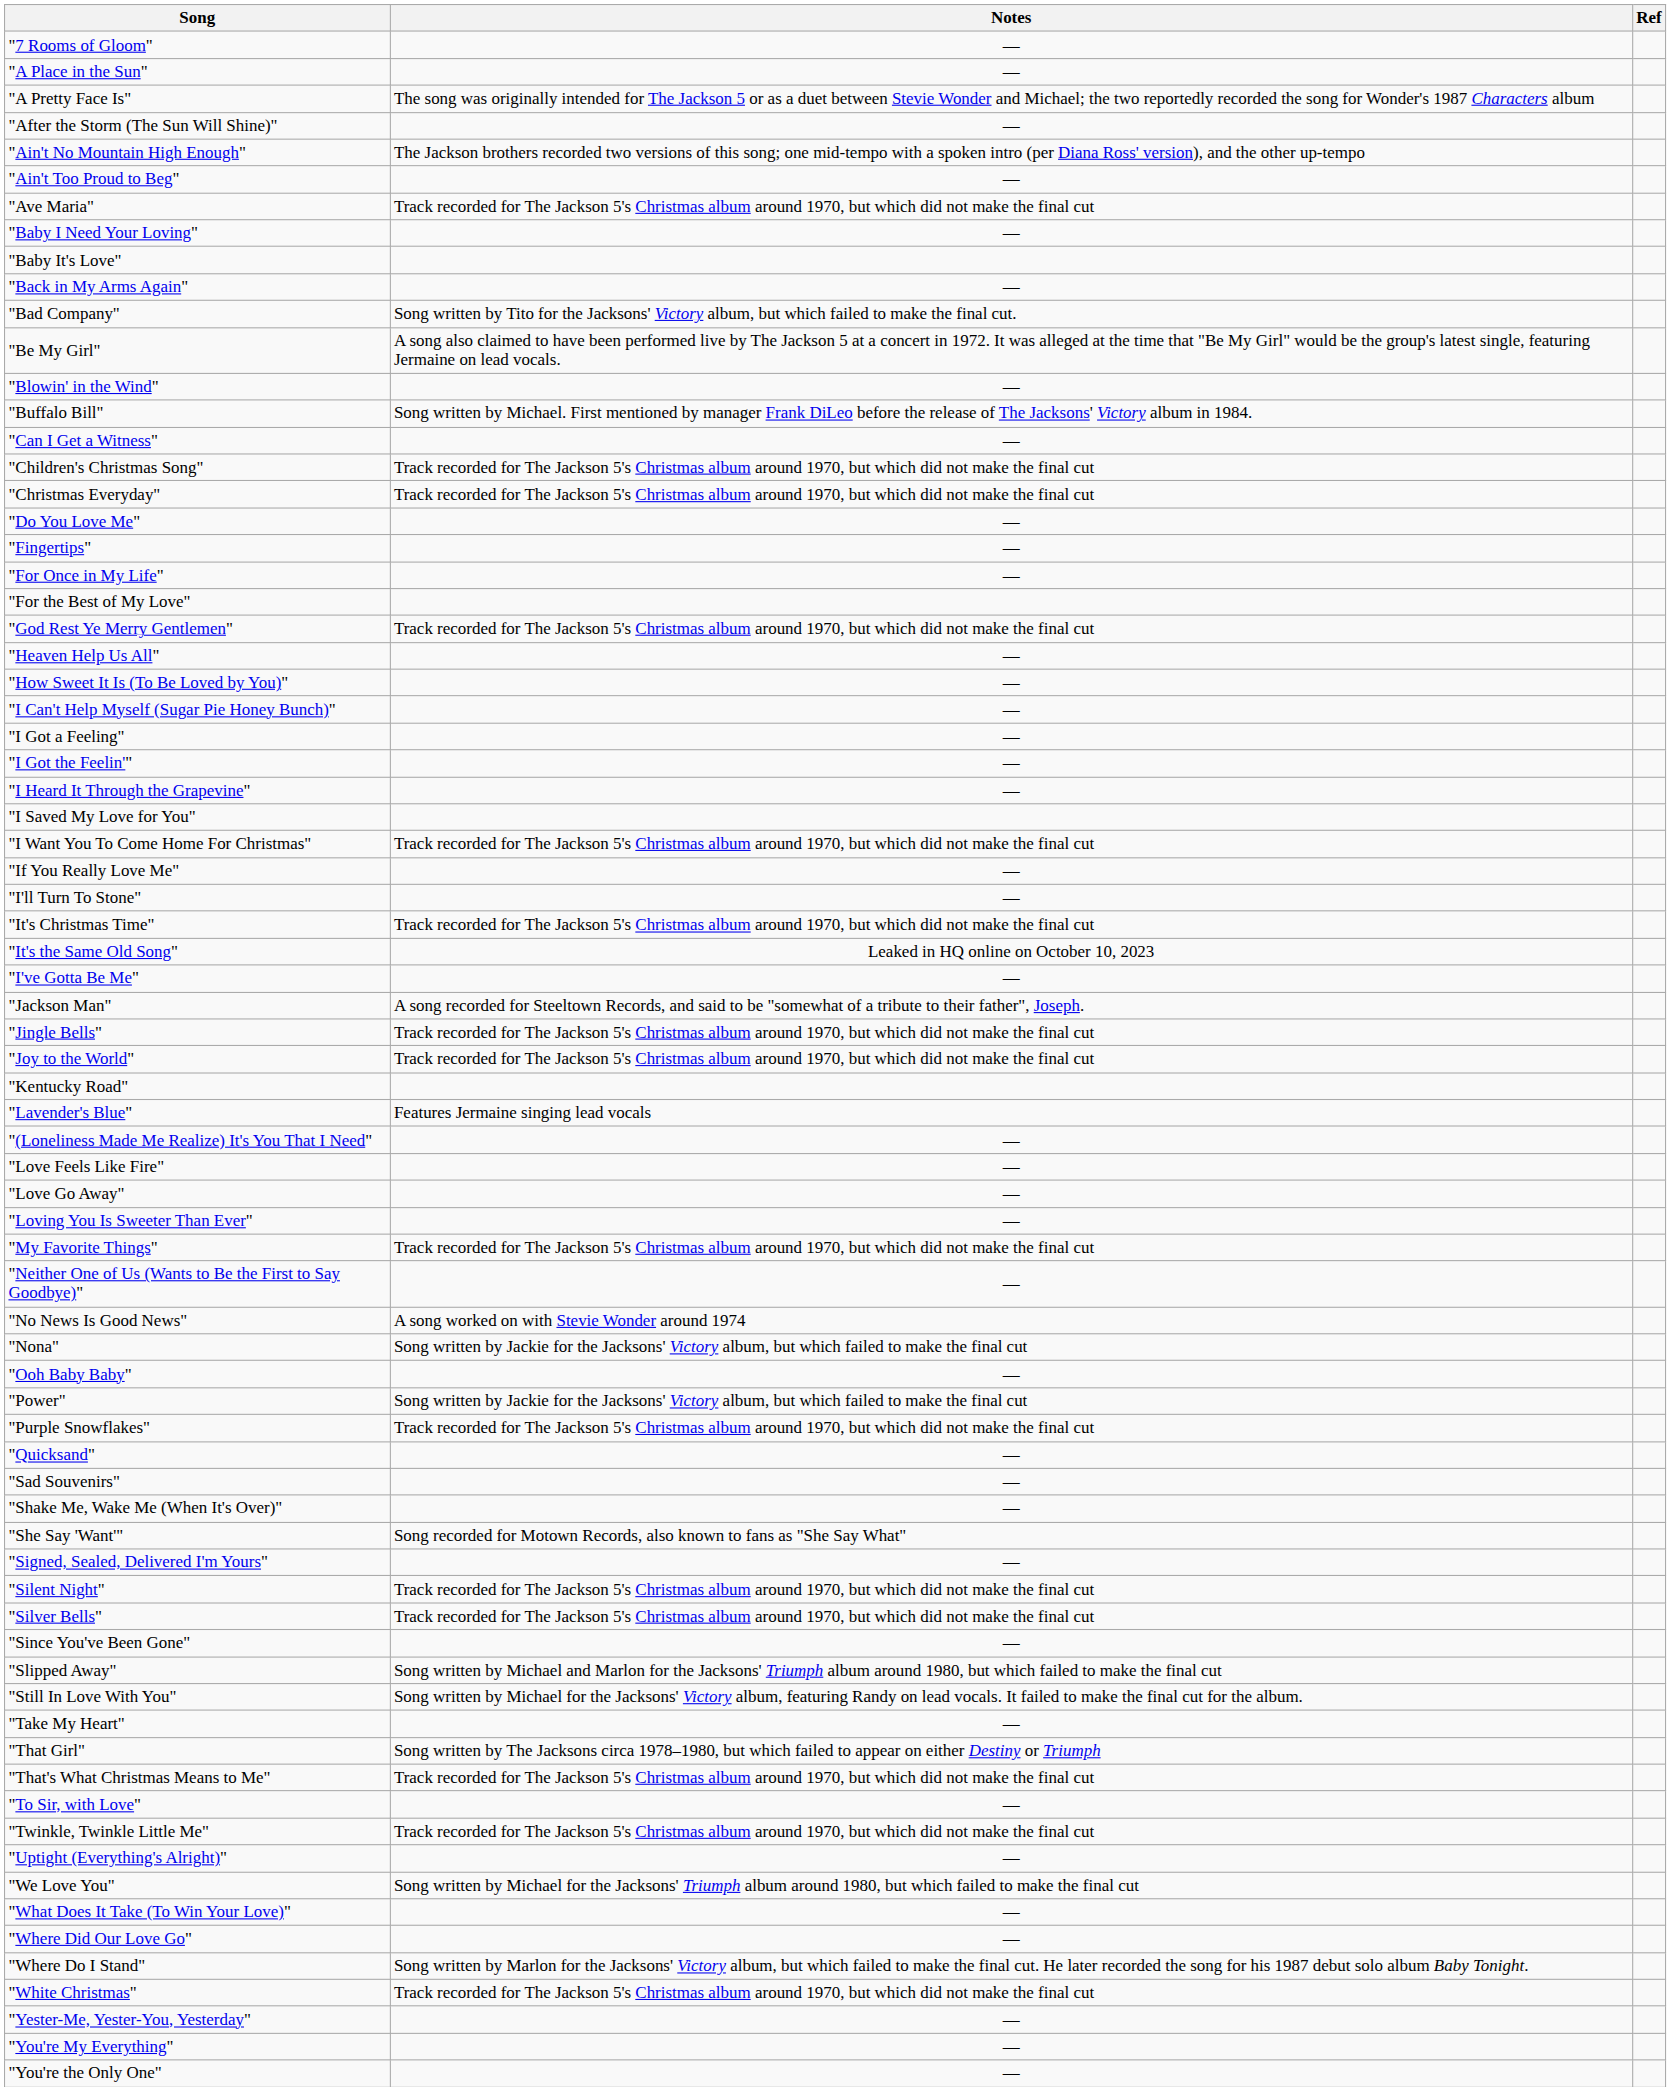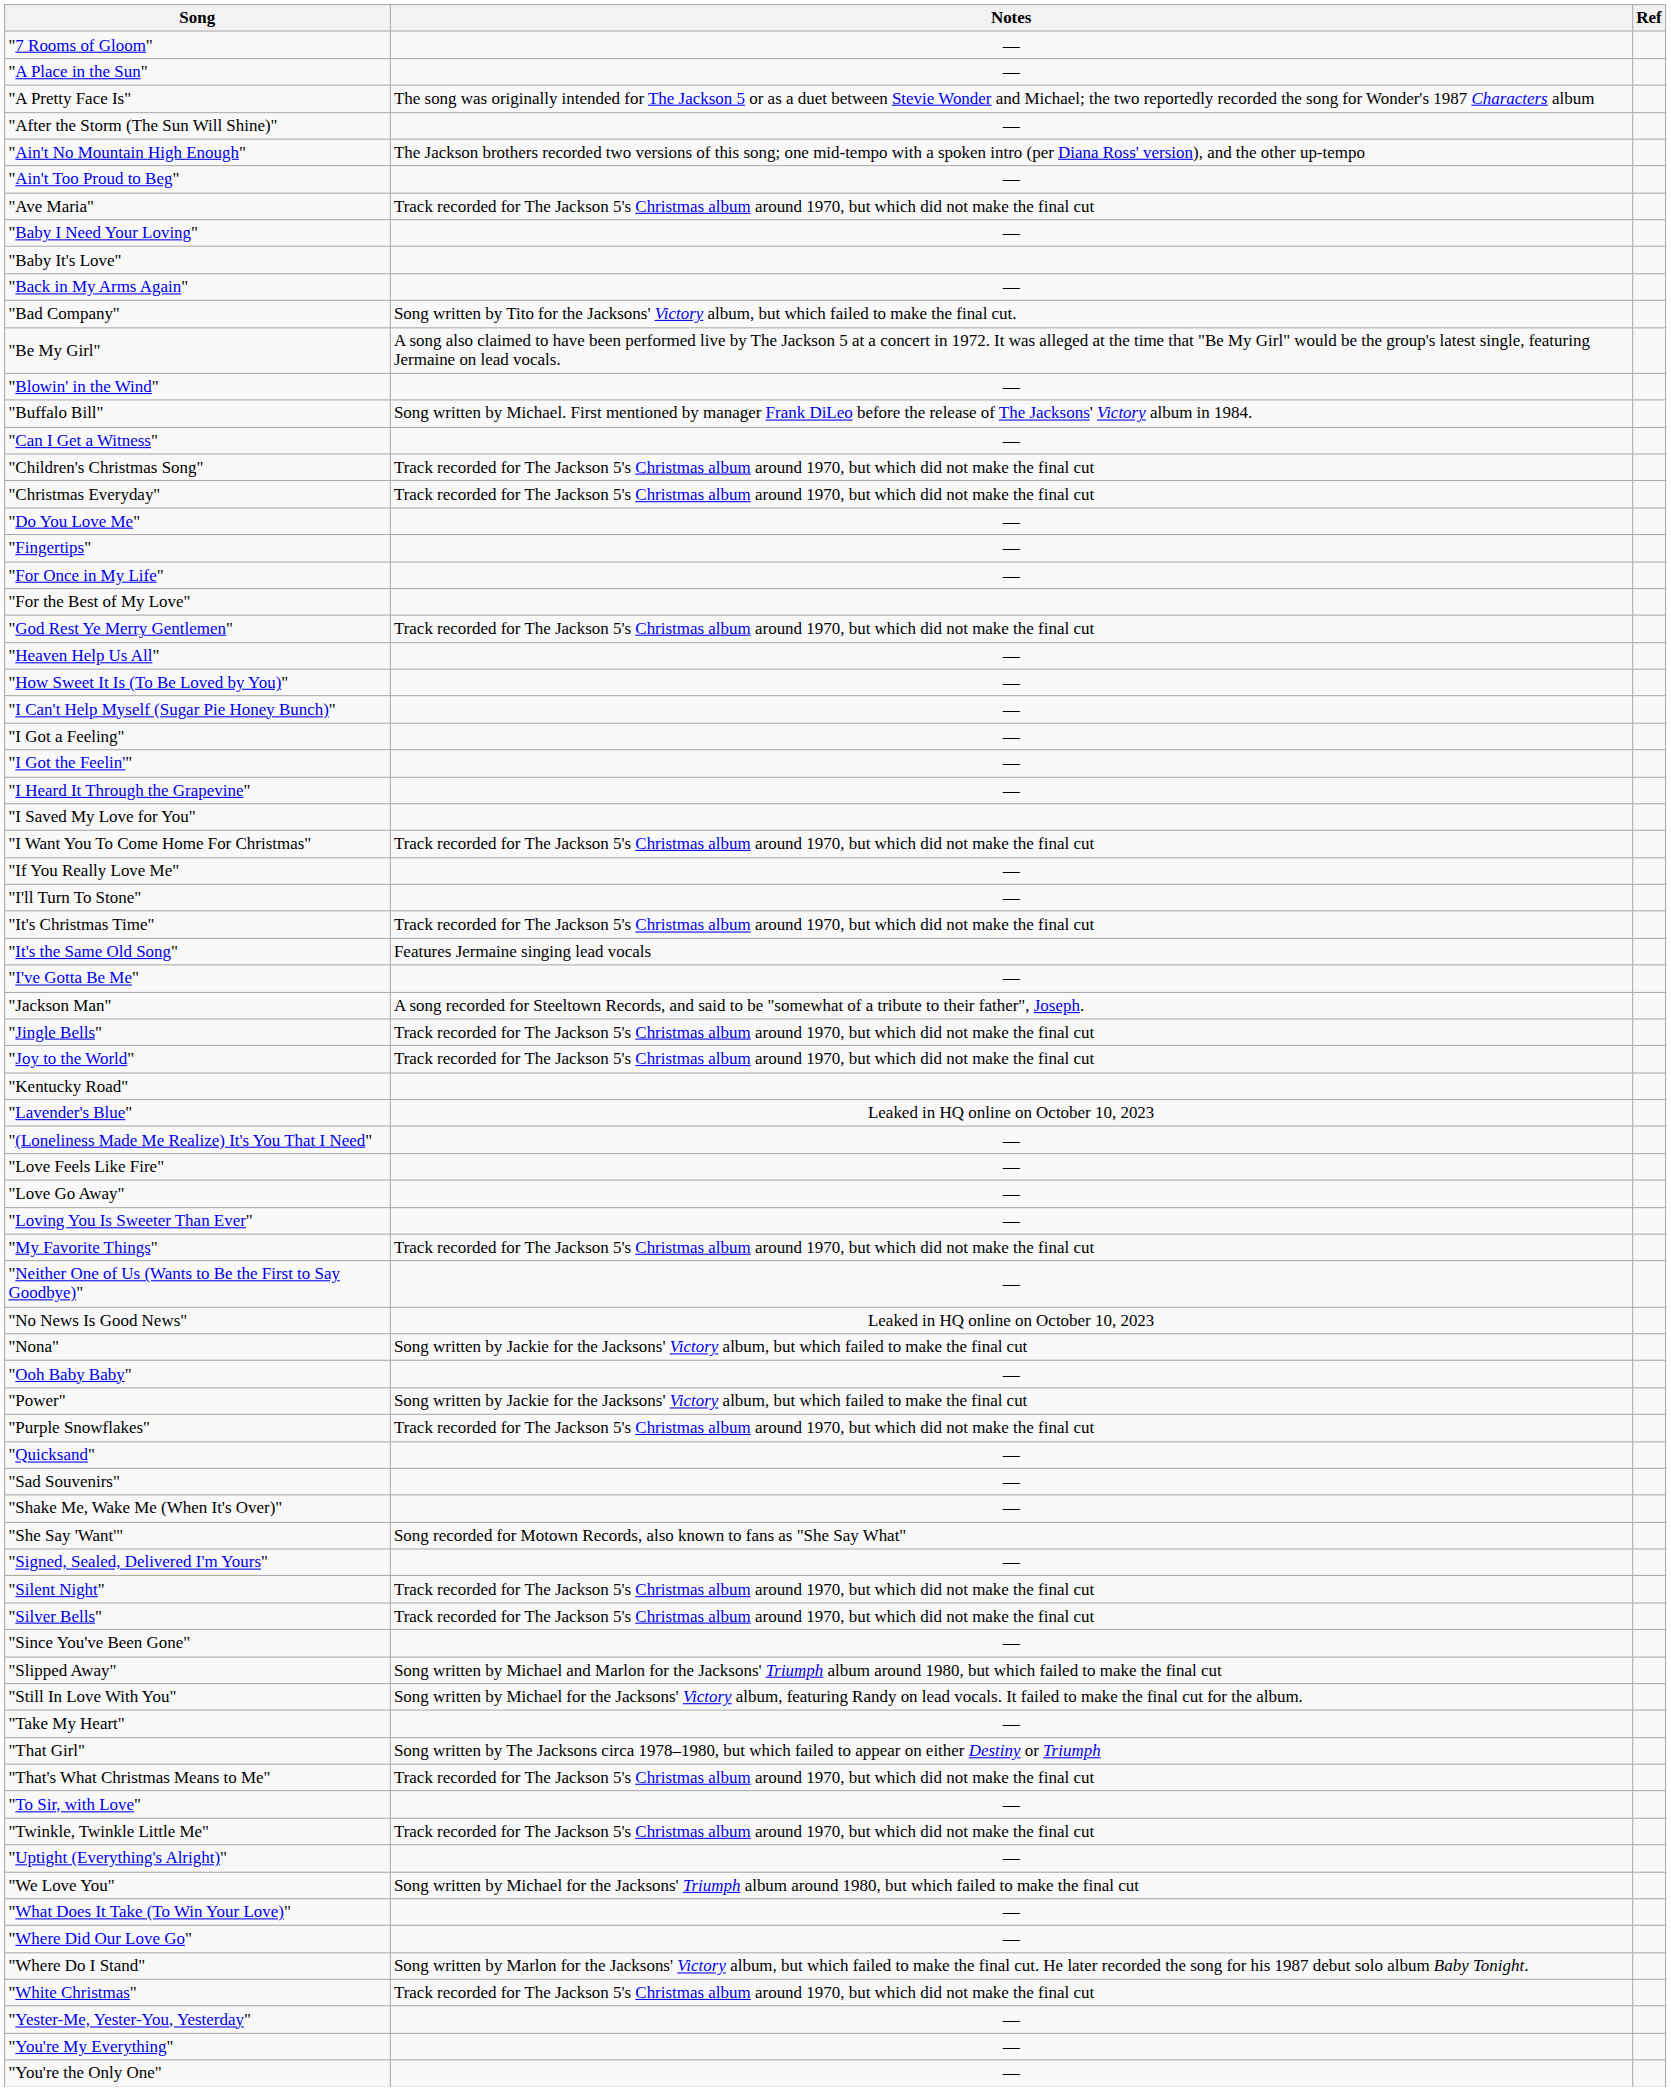 <table class="wikitable sortable" border="1">
 <tr>
 <th>Song</th>
 <th class="unsortable">Notes</th>
 <th class="unsortable">Ref</th>
 </tr>
 <tr>
 <td>"<a href='#'>7 Rooms of Gloom</a>"</td>
 <td align=center>—</td>
 <td></td>
 </tr>
 <tr>
 <td>"<a href='#'>A Place in the Sun</a>"</td>
 <td align=center>—</td>
 <td></td>
 </tr>
 <tr>
 <td>"A Pretty Face Is"</td>
 <td>The song was originally intended for <a href='#'>The Jackson 5</a> or as a duet between <a href='#'>Stevie Wonder</a> and Michael; the two reportedly recorded the song for Wonder's 1987 <em><a href='#'>Characters</a></em> album</td>
 <td></td>
 </tr>
 <tr>
 <td>"After the Storm (The Sun Will Shine)"</td>
 <td align=center>—</td>
 <td></td>
 </tr>
 <tr>
 <td>"<a href='#'>Ain't No Mountain High Enough</a>"</td>
 <td>The Jackson brothers recorded two versions of this song; one mid-tempo with a spoken intro (per <a href='#'>Diana Ross' version</a>), and the other up-tempo</td>
 <td></td>
 </tr>
 <tr>
 <td>"<a href='#'>Ain't Too Proud to Beg</a>"</td>
 <td align=center>—</td>
 <td></td>
 </tr>
 <tr>
 <td>"Ave Maria"</td>
 <td>Track recorded for The Jackson 5's <a href='#'>Christmas album</a> around 1970, but which did not make the final cut</td>
 <td></td>
 </tr>
 <tr>
 <td>"<a href='#'>Baby I Need Your Loving</a>"</td>
 <td align=center>—</td>
 <td></td>
 </tr>
 <tr>
 <td>"Baby It's Love"</td>
 <td></td>
 <td></td>
 </tr>
 <tr>
 <td>"<a href='#'>Back in My Arms Again</a>"</td>
 <td align=center>—</td>
 <td></td>
 </tr>
 <tr>
 <td>"Bad Company"</td>
 <td>Song written by Tito for the Jacksons' <em><a href='#'>Victory</a></em> album, but which failed to make the final cut.</td>
 <td></td>
 </tr>
 <tr>
 <td>"Be My Girl"</td>
 <td>A song also claimed to have been performed live by The Jackson 5 at a concert in 1972. It was alleged at the time that "Be My Girl" would be the group's latest single, featuring Jermaine on lead vocals.</td>
 <td></td>
 </tr>
 <tr>
 <td>"<a href='#'>Blowin' in the Wind</a>"</td>
 <td align=center>—</td>
 <td></td>
 </tr>
 <tr>
 <td>"Buffalo Bill"</td>
 <td>Song written by Michael. First mentioned by manager <a href='#'>Frank DiLeo</a> before the release of <a href='#'>The Jacksons</a>' <em><a href='#'>Victory</a></em> album in 1984.</td>
 <td></td>
 </tr>
 <tr>
 <td>"<a href='#'>Can I Get a Witness</a>"</td>
 <td align="center">—</td>
 <td></td>
 </tr>
 <tr>
 <td>"Children's Christmas Song"</td>
 <td>Track recorded for The Jackson 5's <a href='#'>Christmas album</a> around 1970, but which did not make the final cut</td>
 <td></td>
 </tr>
 <tr>
 <td>"Christmas Everyday"</td>
 <td>Track recorded for The Jackson 5's <a href='#'>Christmas album</a> around 1970, but which did not make the final cut</td>
 <td></td>
 </tr>
 <tr>
 <td>"<a href='#'>Do You Love Me</a>"</td>
 <td align=center>—</td>
 <td></td>
 </tr>
 <tr>
 <td>"<a href='#'>Fingertips</a>"</td>
 <td align=center>—</td>
 <td></td>
 </tr>
 <tr>
 <td>"<a href='#'>For Once in My Life</a>"</td>
 <td align=center>—</td>
 <td></td>
 </tr>
 <tr>
 <td>"For the Best of My Love"</td>
 <td></td>
 <td></td>
 </tr>
 <tr>
 <td>"<a href='#'>God Rest Ye Merry Gentlemen</a>"</td>
 <td>Track recorded for The Jackson 5's <a href='#'>Christmas album</a> around 1970, but which did not make the final cut</td>
 <td></td>
 </tr>
 <tr>
 <td>"<a href='#'>Heaven Help Us All</a>"</td>
 <td align=center>—</td>
 <td></td>
 </tr>
 <tr>
 <td>"<a href='#'>How Sweet It Is (To Be Loved by You)</a>"</td>
 <td align=center>—</td>
 <td></td>
 </tr>
 <tr>
 <td>"<a href='#'>I Can't Help Myself (Sugar Pie Honey Bunch)</a>"</td>
 <td align=center>—</td>
 <td></td>
 </tr>
 <tr>
 <td>"I Got a Feeling"</td>
 <td align=center>—</td>
 <td></td>
 </tr>
 <tr>
 <td>"<a href='#'>I Got the Feelin'</a>"</td>
 <td align=center>—</td>
 <td></td>
 </tr>
 <tr>
 <td>"<a href='#'>I Heard It Through the Grapevine</a>"</td>
 <td align=center>—</td>
 <td></td>
 </tr>
 <tr>
 <td>"I Saved My Love for You"</td>
 <td></td>
 <td></td>
 </tr>
 <tr>
 <td>"I Want You To Come Home For Christmas"</td>
 <td>Track recorded for The Jackson 5's <a href='#'>Christmas album</a> around 1970, but which did not make the final cut</td>
 <td></td>
 </tr>
 <tr>
 <td>"If You Really Love Me"</td>
 <td align=center>—</td>
 <td></td>
 </tr>
 <tr>
 <td>"I'll Turn To Stone"</td>
 <td align=center>—</td>
 <td></td>
 </tr>
 <tr>
 <td>"It's Christmas Time"</td>
 <td>Track recorded for The Jackson 5's <a href='#'>Christmas album</a> around 1970, but which did not make the final cut</td>
 <td></td>
 </tr>
 <tr>
 <td>"<a href='#'>It's the Same Old Song</a>"</td>
-<td align=center>Leaked in HQ online on October 10, 2023</td>
+<td>Features Jermaine singing lead vocals</td>
 <td></td>
 </tr>
 <tr>
 <td>"<a href='#'>I've Gotta Be Me</a>"</td>
 <td align=center>—</td>
 <td></td>
 </tr>
 <tr>
 <td>"Jackson Man"</td>
 <td>A song recorded for Steeltown Records, and said to be "somewhat of a tribute to their father", <a href='#'>Joseph</a>.</td>
 <td></td>
 </tr>
 <tr>
 <td>"<a href='#'>Jingle Bells</a>"</td>
 <td>Track recorded for The Jackson 5's <a href='#'>Christmas album</a> around 1970, but which did not make the final cut</td>
 <td></td>
 </tr>
 <tr>
 <td>"<a href='#'>Joy to the World</a>"</td>
 <td>Track recorded for The Jackson 5's <a href='#'>Christmas album</a> around 1970, but which did not make the final cut</td>
 <td></td>
 </tr>
 <tr>
 <td>"Kentucky Road"</td>
 <td></td>
 <td></td>
 </tr>
 <tr>
 <td>"<a href='#'>Lavender's Blue</a>"</td>
-<td>Features Jermaine singing lead vocals</td>
+<td align=center>Leaked in HQ online on October 10, 2023</td>
 <td></td>
 </tr>
 <tr>
 <td>"<a href='#'>(Loneliness Made Me Realize) It's You That I Need</a>"</td>
 <td align=center>—</td>
 <td></td>
 </tr>
 <tr>
 <td>"Love Feels Like Fire"</td>
 <td align=center>—</td>
 <td></td>
 </tr>
 <tr>
 <td>"Love Go Away"</td>
 <td align=center>—</td>
 <td></td>
 </tr>
 <tr>
 <td>"<a href='#'>Loving You Is Sweeter Than Ever</a>"</td>
 <td align=center>—</td>
 <td></td>
 </tr>
 <tr>
 <td>"<a href='#'>My Favorite Things</a>"</td>
 <td>Track recorded for The Jackson 5's <a href='#'>Christmas album</a> around 1970, but which did not make the final cut</td>
 <td></td>
 </tr>
 <tr>
 <td>"<a href='#'>Neither One of Us (Wants to Be the First to Say Goodbye)</a>"</td>
 <td align=center>—</td>
 <td></td>
 </tr>
 <tr>
 <td>"No News Is Good News"</td>
-<td>A song worked on with <a href='#'>Stevie Wonder</a> around 1974</td>
+<td align=center>Leaked in HQ online on October 10, 2023</td>
 <td></td>
 </tr>
 <tr>
 <td>"Nona"</td>
 <td>Song written by Jackie for the Jacksons' <em><a href='#'>Victory</a></em> album, but which failed to make the final cut</td>
 <td></td>
 </tr>
 <tr>
 <td>"<a href='#'>Ooh Baby Baby</a>"</td>
 <td align=center>—</td>
 <td></td>
 </tr>
 <tr>
 <td>"Power"</td>
 <td>Song written by Jackie for the Jacksons' <em><a href='#'>Victory</a></em> album, but which failed to make the final cut</td>
 <td></td>
 </tr>
 <tr>
 <td>"Purple Snowflakes"</td>
 <td>Track recorded for The Jackson 5's <a href='#'>Christmas album</a> around 1970, but which did not make the final cut</td>
 <td></td>
 </tr>
 <tr>
 <td>"<a href='#'>Quicksand</a>"</td>
 <td align=center>—</td>
 <td></td>
 </tr>
 <tr>
 <td>"Sad Souvenirs"</td>
 <td align=center>—</td>
 <td></td>
 </tr>
 <tr>
 <td>"Shake Me, Wake Me (When It's Over)"</td>
 <td align=center>—</td>
 <td></td>
 </tr>
 <tr>
 <td>"She Say 'Want'"</td>
 <td>Song recorded for Motown Records, also known to fans as "She Say What"</td>
 <td></td>
 </tr>
 <tr>
 <td>"<a href='#'>Signed, Sealed, Delivered I'm Yours</a>"</td>
 <td align=center>—</td>
 <td></td>
 </tr>
 <tr>
 <td>"<a href='#'>Silent Night</a>"</td>
 <td>Track recorded for The Jackson 5's <a href='#'>Christmas album</a> around 1970, but which did not make the final cut</td>
 <td></td>
 </tr>
 <tr>
 <td>"<a href='#'>Silver Bells</a>"</td>
 <td>Track recorded for The Jackson 5's <a href='#'>Christmas album</a> around 1970, but which did not make the final cut</td>
 <td></td>
 </tr>
 <tr>
 <td>"Since You've Been Gone"</td>
 <td align=center>—</td>
 <td></td>
 </tr>
 <tr>
 <td>"Slipped Away"</td>
 <td>Song written by Michael and Marlon for the Jacksons' <em><a href='#'>Triumph</a></em> album around 1980, but which failed to make the final cut</td>
 <td></td>
 </tr>
 <tr>
 <td>"Still In Love With You"</td>
 <td>Song written by Michael for the Jacksons' <em><a href='#'>Victory</a></em> album, featuring Randy on lead vocals. It failed to make the final cut for the album.</td>
 <td></td>
 </tr>
 <tr>
 <td>"Take My Heart"</td>
 <td align=center>—</td>
 <td></td>
 </tr>
 <tr>
 <td>"That Girl"</td>
 <td>Song written by The Jacksons circa 1978–1980, but which failed to appear on either <em><a href='#'>Destiny</a></em> or <em><a href='#'>Triumph</a></em></td>
 <td></td>
 </tr>
 <tr>
 <td>"That's What Christmas Means to Me"</td>
 <td>Track recorded for The Jackson 5's <a href='#'>Christmas album</a> around 1970, but which did not make the final cut</td>
 <td></td>
 </tr>
 <tr>
 <td>"<a href='#'>To Sir, with Love</a>"</td>
 <td align=center>—</td>
 <td></td>
 </tr>
 <tr>
 <td>"Twinkle, Twinkle Little Me"</td>
 <td>Track recorded for The Jackson 5's <a href='#'>Christmas album</a> around 1970, but which did not make the final cut</td>
 <td></td>
 </tr>
 <tr>
 <td>"<a href='#'>Uptight (Everything's Alright)</a>"</td>
 <td align=center>—</td>
 <td></td>
 </tr>
 <tr>
 <td>"We Love You"</td>
 <td>Song written by Michael for the Jacksons' <em><a href='#'>Triumph</a></em> album around 1980, but which failed to make the final cut</td>
 </tr>
 <tr>
 <td>"<a href='#'>What Does It Take (To Win Your Love)</a>"</td>
 <td align=center>—</td>
 <td></td>
 </tr>
 <tr>
 <td>"<a href='#'>Where Did Our Love Go</a>"</td>
 <td align=center>—</td>
 <td></td>
 </tr>
 <tr>
 <td>"Where Do I Stand"</td>
 <td>Song written by Marlon for the Jacksons' <em><a href='#'>Victory</a></em> album, but which failed to make the final cut. He later recorded the song for his 1987 debut solo album <em>Baby Tonight</em>.</td>
 <td></td>
 </tr>
 <tr>
 <td>"<a href='#'>White Christmas</a>"</td>
 <td>Track recorded for The Jackson 5's <a href='#'>Christmas album</a> around 1970, but which did not make the final cut</td>
 <td></td>
 </tr>
 <tr>
 <td>"<a href='#'>Yester-Me, Yester-You, Yesterday</a>"</td>
 <td align=center>—</td>
 <td></td>
 </tr>
 <tr>
 <td>"<a href='#'>You're My Everything</a>"</td>
 <td align=center>—</td>
 <td></td>
 </tr>
 <tr>
 <td>"You're the Only One"</td>
 <td align=center>—</td>
 <td></td>
 </tr>
 <tr>
 </tr>
 </table>
